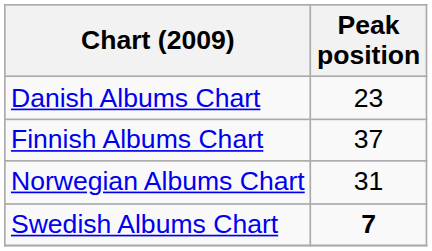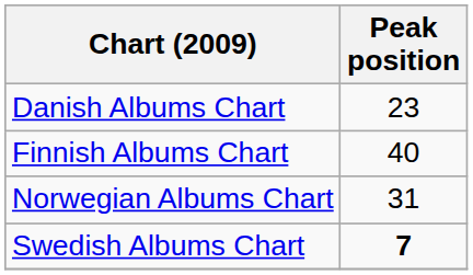 <table class="wikitable sortable">
 <tr>
 <th>Chart (2009)</th>
 <th>Peak<br>position</th>
 </tr>
 <tr>
 <td align="left"><a href='#'>Danish Albums Chart</a></td>
 <td align="center">23</td>
 </tr>
 <tr>
 <td align="left"><a href='#'>Finnish Albums Chart</a></td>
-<td align="center">37</td>
+<td align="center">40</td>
 </tr>
 <tr>
 <td align="left"><a href='#'>Norwegian Albums Chart</a></td>
 <td align="center">31</td>
 </tr>
 <tr>
 <td align="left"><a href='#'>Swedish Albums Chart</a></td>
 <td align="center"><strong>7</strong></td>
 </tr>
 <tr>
 </tr>
 </table>
